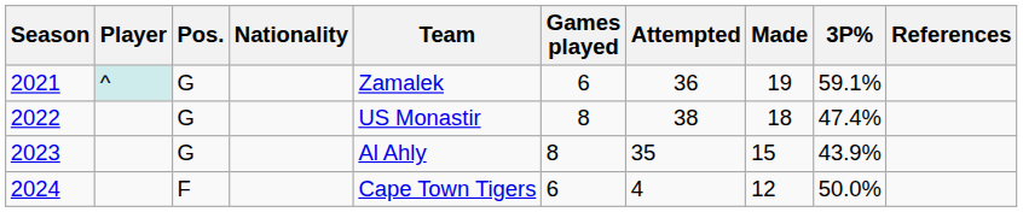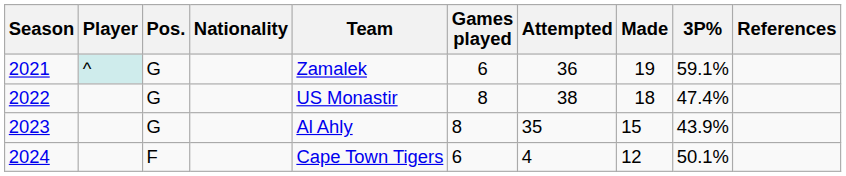 <table class="wikitable sortable">
 <tr>
 <th>Season</th>
 <th>Player</th>
 <th>Pos.</th>
 <th>Nationality</th>
 <th>Team</th>
 <th>Games<br>played</th>
 <th>Attempted</th>
 <th>Made</th>
 <th>3P%</th>
 <th class="unsortable">References</th>
 </tr>
 <tr>
 <td><a href='#'>2021</a></td>
 <td style="background-color:#CFECEC;">^</td>
 <td>G</td>
 <td></td>
 <td> <a href='#'>Zamalek</a></td>
 <td align=center>6</td>
 <td align=center>36</td>
 <td align=center>19</td>
 <td align=center>59.1%</td>
 <td align=center></td>
 </tr>
 <tr>
 <td><a href='#'>2022</a></td>
 <td></td>
 <td>G</td>
 <td></td>
 <td> <a href='#'>US Monastir</a></td>
 <td align=center>8</td>
 <td align=center>38</td>
 <td align=center>18</td>
 <td align=center>47.4%</td>
 <td align=center></td>
 </tr>
 <tr>
 <td><a href='#'>2023</a></td>
 <td></td>
 <td>G</td>
 <td></td>
 <td> <a href='#'>Al Ahly</a></td>
 <td>8</td>
 <td>35</td>
 <td>15</td>
 <td>43.9%</td>
 <td></td>
 </tr>
 <tr>
 <td><a href='#'>2024</a></td>
 <td></td>
 <td>F</td>
 <td></td>
 <td> <a href='#'>Cape Town Tigers</a></td>
 <td>6</td>
 <td>4</td>
 <td>12</td>
-<td>50.0%</td>
+<td>50.1%</td>
 <td></td>
 </tr>
 </table>
